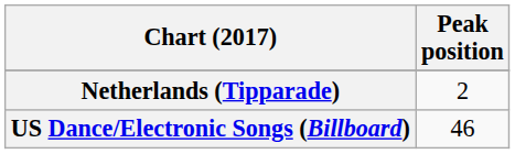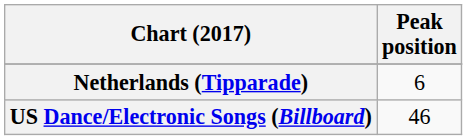 <table class="wikitable sortable plainrowheaders" style="text-align:center">
 <tr>
 <th scope="col">Chart (2017)</th>
 <th scope="col">Peak<br> position</th>
 </tr>
 <tr>
 </tr>
 <tr>
 </tr>
 <tr>
 <th scope="row">Netherlands (<a href='#'>Tipparade</a>)</th>
-<td>2</td>
+<td>6</td>
 </tr>
 <tr>
 <th scope="row">US <a href='#'>Dance/Electronic Songs</a> (<em><a href='#'>Billboard</a></em>)</th>
 <td>46</td>
 </tr>
 </table>
